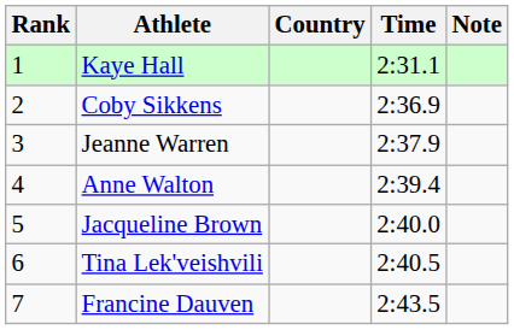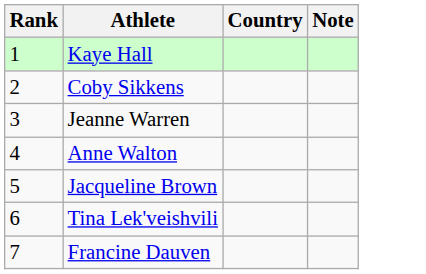 <table class="wikitable sortable">
 <tr>
 <th>Rank</th>
 <th>Athlete</th>
 <th>Country</th>
-<th>Time</th>
 <th>Note</th>
 </tr>
 <tr bgcolor=#CCFFCC>
 <td>1</td>
 <td><a href='#'>Kaye Hall</a></td>
 <td></td>
-<td>2:31.1</td>
 <td></td>
 </tr>
 <tr>
 <td>2</td>
 <td><a href='#'>Coby Sikkens</a></td>
 <td></td>
-<td>2:36.9</td>
 <td></td>
 </tr>
 <tr>
 <td>3</td>
 <td>Jeanne Warren</td>
 <td></td>
-<td>2:37.9</td>
 <td></td>
 </tr>
 <tr>
 <td>4</td>
 <td><a href='#'>Anne Walton</a></td>
 <td></td>
-<td>2:39.4</td>
 <td></td>
 </tr>
 <tr>
 <td>5</td>
 <td><a href='#'>Jacqueline Brown</a></td>
 <td></td>
-<td>2:40.0</td>
 <td></td>
 </tr>
 <tr>
 <td>6</td>
 <td><a href='#'>Tina Lek'veishvili</a></td>
 <td></td>
-<td>2:40.5</td>
 <td></td>
 </tr>
 <tr>
 <td>7</td>
 <td><a href='#'>Francine Dauven</a></td>
 <td></td>
-<td>2:43.5</td>
 <td></td>
 </tr>
 </table>
